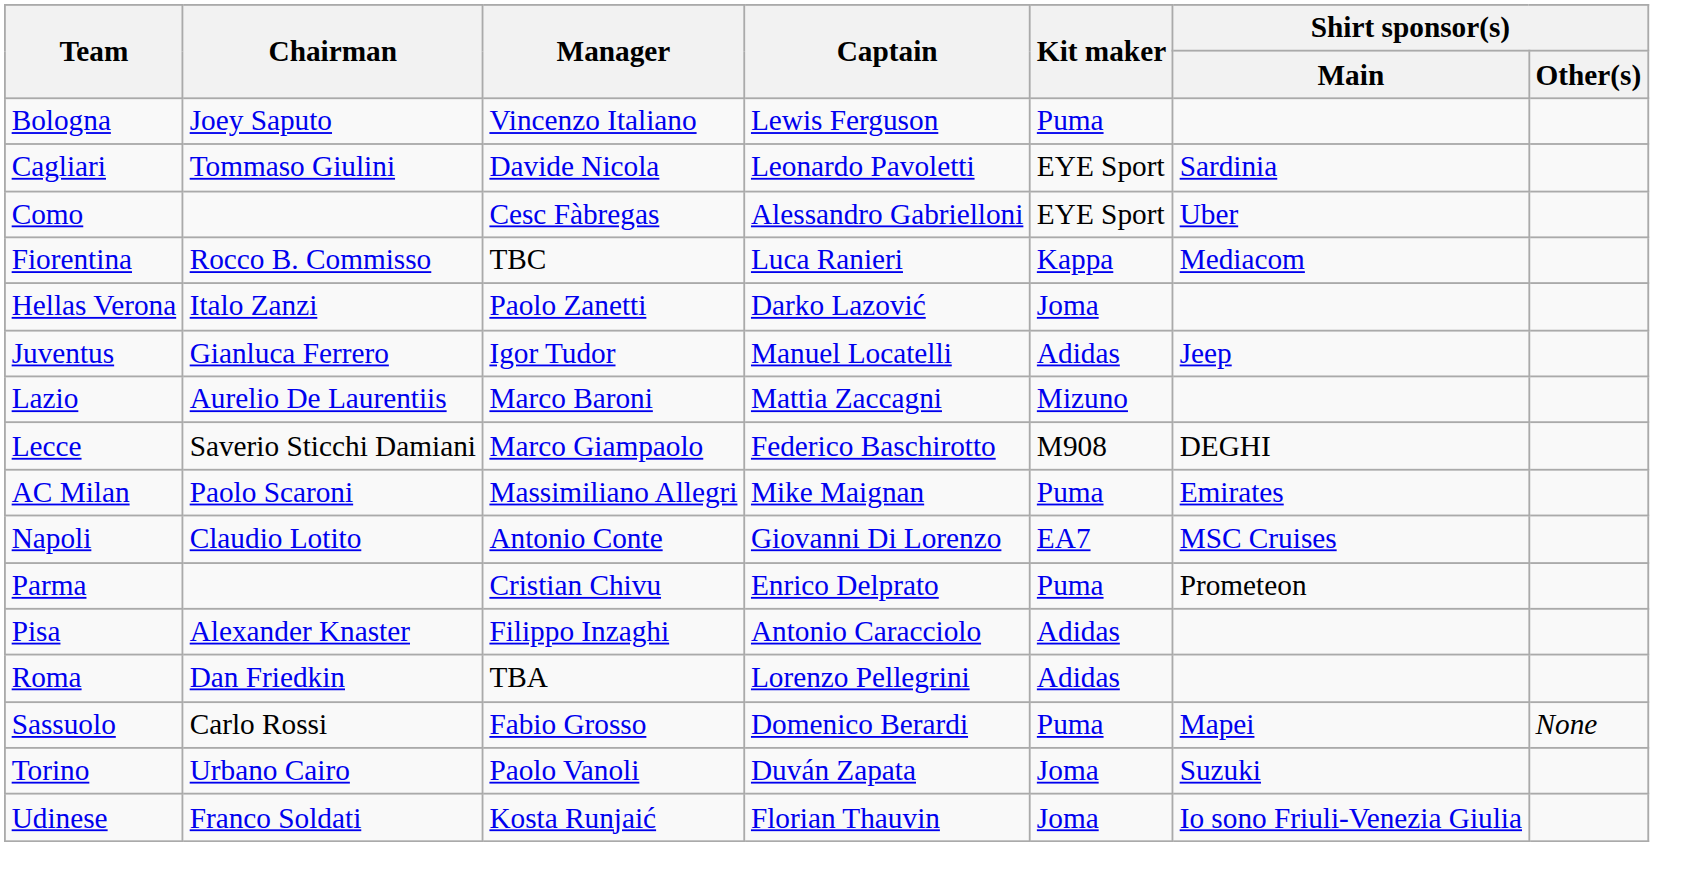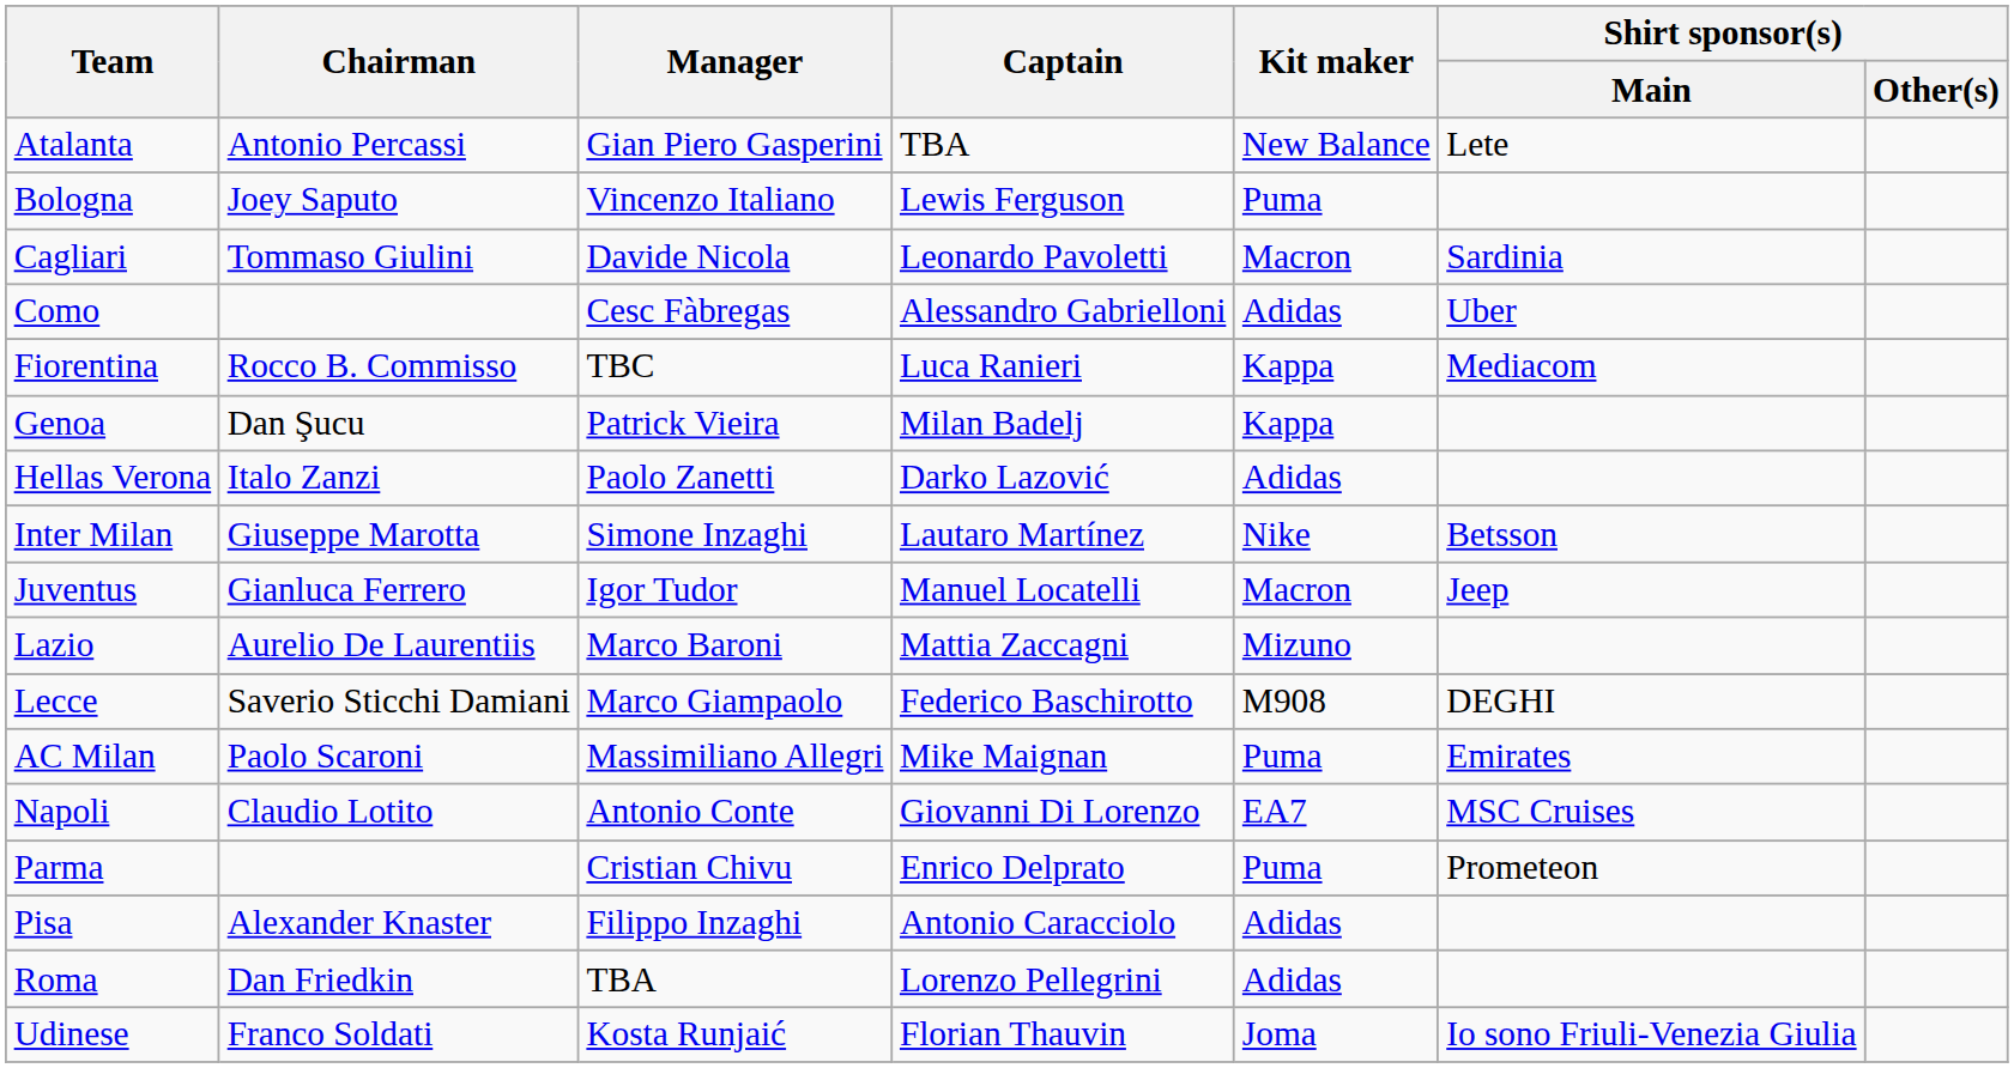 <table class="wikitable sortable">
 <tr>
 <th rowspan="2">Team</th>
 <th rowspan="2">Chairman</th>
 <th rowspan="2">Manager</th>
 <th rowspan="2">Captain</th>
 <th rowspan="2">Kit maker</th>
 <th colspan="2">Shirt sponsor(s)</th>
 </tr>
 <tr>
 <th>Main</th>
 <th>Other(s)</th>
+</tr>
+<tr>
+<td><a href='#'>Atalanta</a></td>
+<td> <a href='#'>Antonio Percassi</a></td>
+<td> <a href='#'>Gian Piero Gasperini</a></td>
+<td>TBA</td>
+<td><a href='#'>New Balance</a></td>
+<td>Lete</td>
+<td></td>
 </tr>
 <tr>
 <td><a href='#'>Bologna</a></td>
 <td> <a href='#'>Joey Saputo</a></td>
 <td> <a href='#'>Vincenzo Italiano</a></td>
 <td> <a href='#'>Lewis Ferguson</a></td>
 <td><a href='#'>Puma</a></td>
 <td></td>
 <td></td>
 </tr>
 <tr>
 <td><a href='#'>Cagliari</a></td>
 <td> <a href='#'>Tommaso Giulini</a></td>
 <td> <a href='#'>Davide Nicola</a></td>
 <td> <a href='#'>Leonardo Pavoletti</a></td>
-<td>EYE Sport</td>
+<td><a href='#'>Macron</a></td>
 <td><a href='#'>Sardinia</a></td>
 <td></td>
 </tr>
 <tr>
 <td><a href='#'>Como</a></td>
 <td> </td>
 <td> <a href='#'>Cesc Fàbregas</a></td>
 <td> <a href='#'>Alessandro Gabrielloni</a></td>
-<td>EYE Sport</td>
+<td><a href='#'>Adidas</a></td>
 <td><a href='#'>Uber</a></td>
 <td></td>
 </tr>
 <tr>
 <td><a href='#'>Fiorentina</a></td>
 <td> <a href='#'>Rocco B. Commisso</a></td>
 <td>TBC</td>
 <td> <a href='#'>Luca Ranieri</a></td>
 <td><a href='#'>Kappa</a></td>
 <td><a href='#'>Mediacom</a></td>
 <td></td>
 </tr>
 <tr>
+<td><a href='#'>Genoa</a></td>
+<td> Dan Şucu</td>
+<td> <a href='#'>Patrick Vieira</a></td>
+<td> <a href='#'>Milan Badelj</a></td>
+<td><a href='#'>Kappa</a></td>
+<td></td>
+<td></td>
+</tr>
+<tr>
 <td><a href='#'>Hellas Verona</a></td>
 <td> <a href='#'>Italo Zanzi</a></td>
 <td> <a href='#'>Paolo Zanetti</a></td>
 <td> <a href='#'>Darko Lazović</a></td>
-<td><a href='#'>Joma</a></td>
+<td><a href='#'>Adidas</a></td>
 <td></td>
+<td></td>
+</tr>
+<tr>
+<td><a href='#'>Inter Milan</a></td>
+<td> <a href='#'>Giuseppe Marotta</a></td>
+<td> <a href='#'>Simone Inzaghi</a></td>
+<td> <a href='#'>Lautaro Martínez</a></td>
+<td><a href='#'>Nike</a></td>
+<td><a href='#'>Betsson</a></td>
 <td></td>
 </tr>
 <tr>
 <td><a href='#'>Juventus</a></td>
 <td> <a href='#'>Gianluca Ferrero</a></td>
 <td> <a href='#'>Igor Tudor</a></td>
 <td> <a href='#'>Manuel Locatelli</a></td>
-<td><a href='#'>Adidas</a></td>
+<td><a href='#'>Macron</a></td>
 <td><a href='#'>Jeep</a></td>
 <td></td>
 </tr>
 <tr>
 <td><a href='#'>Lazio</a></td>
 <td> <a href='#'>Aurelio De Laurentiis</a></td>
 <td> <a href='#'>Marco Baroni</a></td>
 <td> <a href='#'>Mattia Zaccagni</a></td>
 <td><a href='#'>Mizuno</a></td>
 <td></td>
 <td></td>
 </tr>
 <tr>
 <td><a href='#'>Lecce</a></td>
 <td> Saverio Sticchi Damiani</td>
 <td> <a href='#'>Marco Giampaolo</a></td>
 <td> <a href='#'>Federico Baschirotto</a></td>
 <td>M908</td>
 <td>DEGHI</td>
 <td></td>
 </tr>
 <tr>
 <td><a href='#'>AC Milan</a></td>
 <td> <a href='#'>Paolo Scaroni</a></td>
 <td> <a href='#'>Massimiliano Allegri</a></td>
 <td> <a href='#'>Mike Maignan</a></td>
 <td><a href='#'>Puma</a></td>
 <td><a href='#'>Emirates</a></td>
 <td></td>
 </tr>
 <tr>
 <td><a href='#'>Napoli</a></td>
 <td> <a href='#'>Claudio Lotito</a></td>
 <td> <a href='#'>Antonio Conte</a></td>
 <td> <a href='#'>Giovanni Di Lorenzo</a></td>
 <td><a href='#'>EA7</a></td>
 <td><a href='#'>MSC Cruises</a></td>
 <td></td>
 </tr>
 <tr>
 <td><a href='#'>Parma</a></td>
 <td> </td>
 <td> <a href='#'>Cristian Chivu</a></td>
 <td> <a href='#'>Enrico Delprato</a></td>
 <td><a href='#'>Puma</a></td>
 <td>Prometeon</td>
 <td></td>
 </tr>
 <tr>
 <td><a href='#'>Pisa</a></td>
 <td> <a href='#'>Alexander Knaster</a></td>
 <td> <a href='#'>Filippo Inzaghi</a></td>
 <td> <a href='#'>Antonio Caracciolo</a></td>
 <td><a href='#'>Adidas</a></td>
 <td></td>
 <td></td>
 </tr>
 <tr>
 <td><a href='#'>Roma</a></td>
 <td> <a href='#'>Dan Friedkin</a></td>
 <td>TBA</td>
 <td> <a href='#'>Lorenzo Pellegrini</a></td>
 <td><a href='#'>Adidas</a></td>
 <td></td>
 <td></td>
 </tr>
 <tr>
-<td><a href='#'>Sassuolo</a></td>
-<td> Carlo Rossi</td>
-<td> <a href='#'>Fabio Grosso</a></td>
-<td> <a href='#'>Domenico Berardi</a></td>
-<td><a href='#'>Puma</a></td>
-<td><a href='#'>Mapei</a></td>
-<td><em>None</em></td>
-</tr>
-<tr>
-<td><a href='#'>Torino</a></td>
-<td> <a href='#'>Urbano Cairo</a></td>
-<td> <a href='#'>Paolo Vanoli</a></td>
-<td> <a href='#'>Duván Zapata</a></td>
-<td><a href='#'>Joma</a></td>
-<td><a href='#'>Suzuki</a></td>
-<td></td>
-</tr>
-<tr>
 <td><a href='#'>Udinese</a></td>
 <td> <a href='#'>Franco Soldati</a></td>
 <td> <a href='#'>Kosta Runjaić</a></td>
 <td> <a href='#'>Florian Thauvin</a></td>
 <td><a href='#'>Joma</a></td>
 <td><a href='#'>Io sono Friuli-Venezia Giulia</a></td>
 <td {{collapsible list></td>
 </tr>
 </table>
